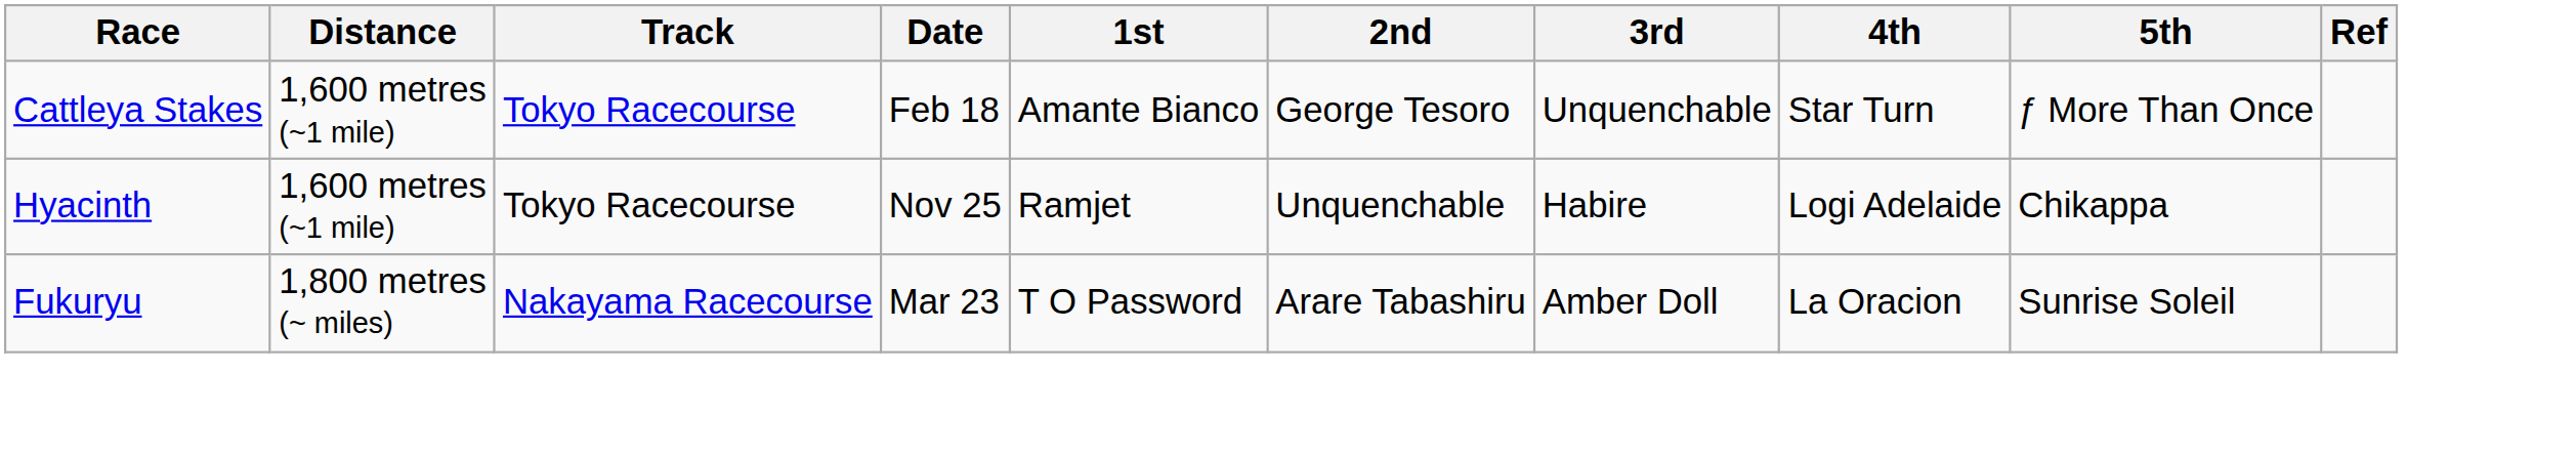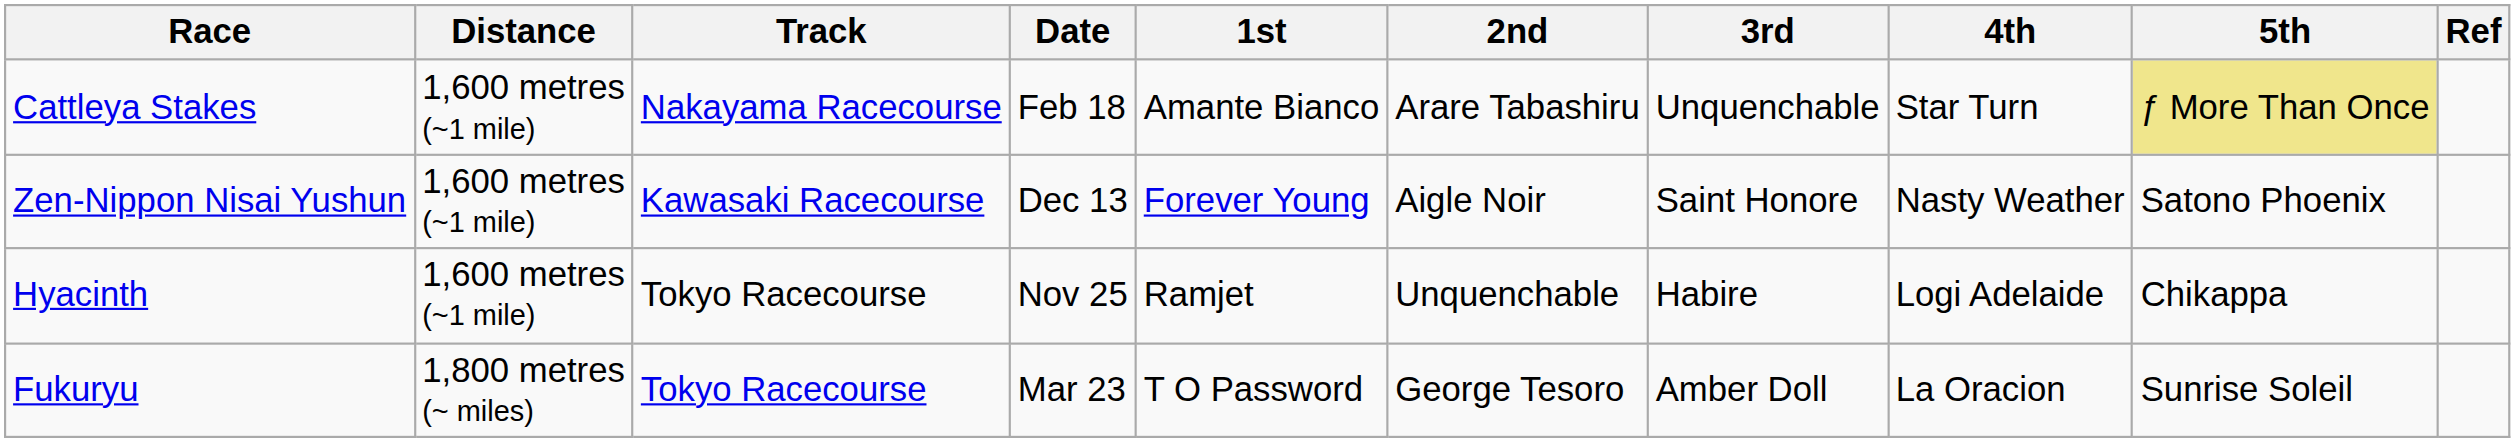 <table class="wikitable">
 <tr>
 <th>Race</th>
 <th>Distance</th>
 <th>Track</th>
 <th>Date</th>
 <th>1st</th>
 <th>2nd</th>
 <th>3rd</th>
 <th>4th</th>
 <th>5th</th>
 <th>Ref</th>
 </tr>
 <tr>
 <td><a href='#'>Cattleya Stakes</a></td>
 <td>1,600 metres<br><small>(~1 mile)</small></td>
-<td><a href='#'>Tokyo Racecourse</a></td>
+<td><a href='#'>Nakayama Racecourse</a></td>
 <td>Feb 18</td>
 <td>Amante Bianco</td>
-<td>George Tesoro</td>
+<td>Arare Tabashiru</td>
 <td>Unquenchable</td>
 <td>Star Turn</td>
-<td>ƒ More Than Once</td>
+<td style="background: khaki;">ƒ More Than Once</td>
+<td></td>
+</tr>
+<tr>
+<td><a href='#'>Zen-Nippon Nisai Yushun</a></td>
+<td>1,600 metres<br><small>(~1 mile)</small></td>
+<td><a href='#'>Kawasaki Racecourse</a></td>
+<td>Dec 13</td>
+<td><a href='#'>Forever Young</a></td>
+<td>Aigle Noir</td>
+<td>Saint Honore</td>
+<td>Nasty Weather</td>
+<td>Satono Phoenix</td>
 <td></td>
 </tr>
 <tr>
 <td><a href='#'>Hyacinth</a></td>
 <td>1,600 metres<br><small>(~1 mile)</small></td>
 <td>Tokyo Racecourse</td>
 <td>Nov 25</td>
 <td>Ramjet</td>
 <td>Unquenchable</td>
 <td>Habire</td>
 <td>Logi Adelaide</td>
 <td>Chikappa</td>
 <td></td>
 </tr>
 <tr>
 <td><a href='#'>Fukuryu</a></td>
 <td>1,800 metres<br><small>(~ miles)</small></td>
-<td><a href='#'>Nakayama Racecourse</a></td>
+<td><a href='#'>Tokyo Racecourse</a></td>
 <td>Mar 23</td>
 <td>T O Password</td>
-<td>Arare Tabashiru</td>
+<td>George Tesoro</td>
 <td>Amber Doll</td>
 <td>La Oracion</td>
 <td>Sunrise Soleil</td>
 <td></td>
 </tr>
 </table>
